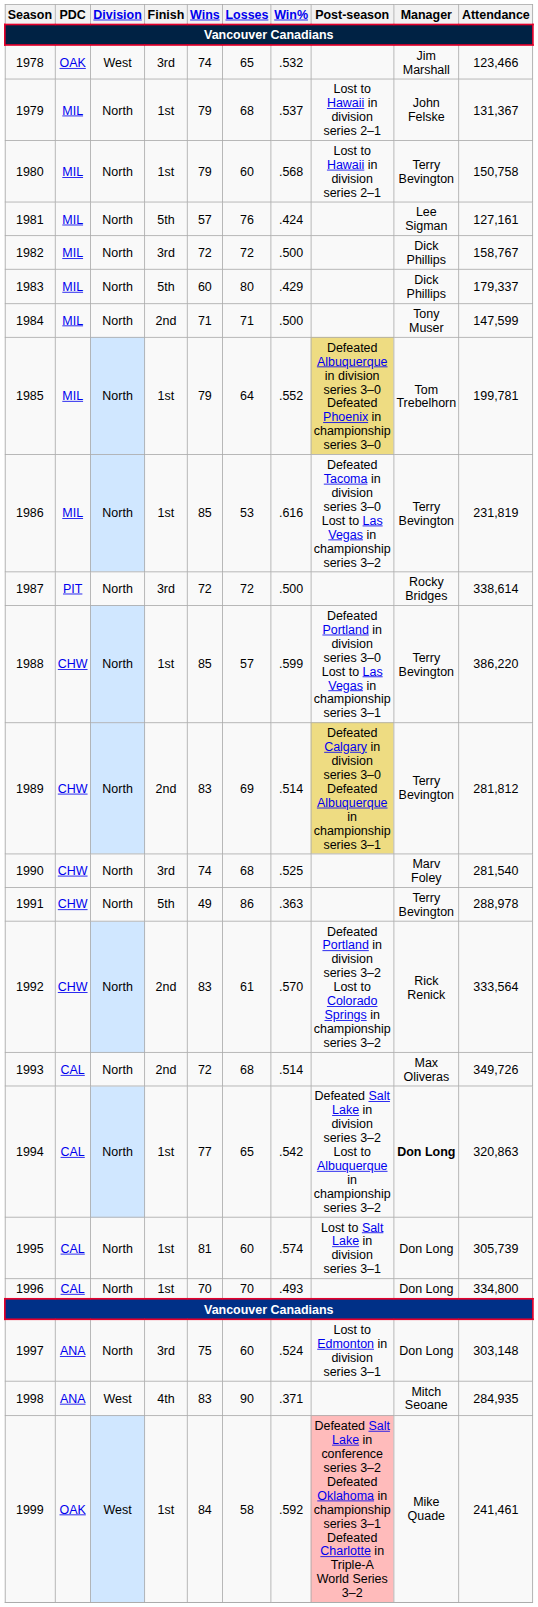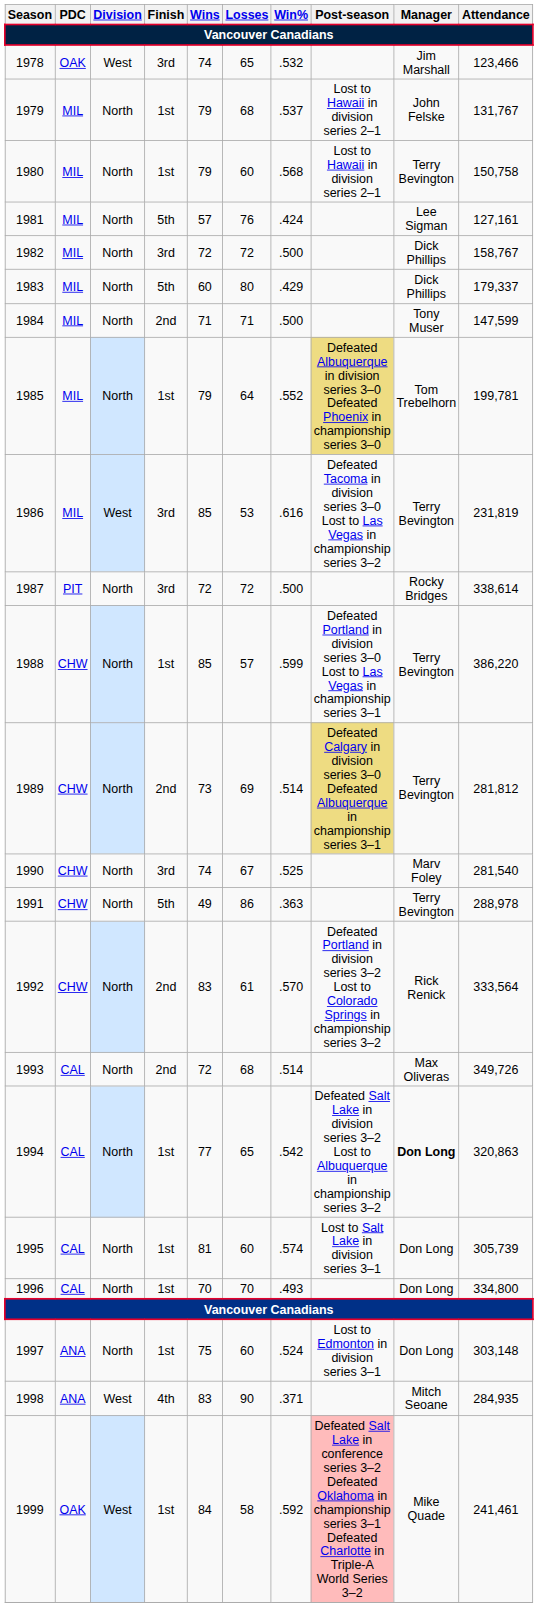 <table class="wikitable" style="text-align:center; font-size:95%">
 <tr>
 <th scope="col">Season</th>
 <th scope="col">PDC</th>
 <th scope="col"><a href='#'>Division</a></th>
 <th scope="col">Finish</th>
 <th scope="col"><a href='#'>Wins</a></th>
 <th scope="col"><a href='#'>Losses</a></th>
 <th scope="col"><a href='#'>Win%</a></th>
 <th scope="col">Post-season</th>
 <th scope="col">Manager</th>
 <th scope="col">Attendance</th>
 </tr>
 <tr>
 <td align="center" colspan="11" style="background: #002244; color: white; border:2px solid #E4002B"><strong>Vancouver Canadians</strong></td>
 </tr>
 <tr>
 <td>1978</td>
 <td><a href='#'>OAK</a></td>
 <td>West</td>
 <td>3rd</td>
 <td>74</td>
 <td>65</td>
 <td>.532</td>
 <td></td>
 <td>Jim Marshall</td>
 <td>123,466</td>
 </tr>
 <tr>
 <td>1979</td>
 <td><a href='#'>MIL</a></td>
 <td>North</td>
 <td>1st</td>
 <td>79</td>
 <td>68</td>
 <td>.537</td>
 <td>Lost to <a href='#'>Hawaii</a> in division series 2–1</td>
 <td>John Felske</td>
-<td>131,367</td>
+<td>131,767</td>
 </tr>
 <tr>
 <td>1980</td>
 <td><a href='#'>MIL</a></td>
 <td>North</td>
 <td>1st</td>
 <td>79</td>
 <td>60</td>
 <td>.568</td>
 <td>Lost to <a href='#'>Hawaii</a> in division series 2–1</td>
 <td>Terry Bevington</td>
 <td>150,758</td>
 </tr>
 <tr>
 <td>1981</td>
 <td><a href='#'>MIL</a></td>
 <td>North</td>
 <td>5th</td>
 <td>57</td>
 <td>76</td>
 <td>.424</td>
 <td></td>
 <td>Lee Sigman</td>
 <td>127,161</td>
 </tr>
 <tr>
 <td>1982</td>
 <td><a href='#'>MIL</a></td>
 <td>North</td>
 <td>3rd</td>
 <td>72</td>
 <td>72</td>
 <td>.500</td>
 <td></td>
 <td>Dick Phillips</td>
 <td>158,767</td>
 </tr>
 <tr>
 <td>1983</td>
 <td><a href='#'>MIL</a></td>
 <td>North</td>
 <td>5th</td>
 <td>60</td>
 <td>80</td>
 <td>.429</td>
 <td></td>
 <td>Dick Phillips</td>
 <td>179,337</td>
 </tr>
 <tr>
 <td>1984</td>
 <td><a href='#'>MIL</a></td>
 <td>North</td>
 <td>2nd</td>
 <td>71</td>
 <td>71</td>
 <td>.500</td>
 <td></td>
 <td>Tony Muser</td>
 <td>147,599</td>
 </tr>
 <tr>
 <td>1985</td>
 <td><a href='#'>MIL</a></td>
 <td bgcolor="#D0E7FF">North</td>
 <td>1st</td>
 <td>79</td>
 <td>64</td>
 <td>.552</td>
 <td bgcolor="#EEDC82">Defeated <a href='#'>Albuquerque</a> in division series 3–0<br>Defeated <a href='#'>Phoenix</a> in championship series 3–0</td>
 <td>Tom Trebelhorn</td>
 <td>199,781</td>
 </tr>
 <tr>
 <td>1986</td>
 <td><a href='#'>MIL</a></td>
-<td bgcolor="#D0E7FF">North</td>
-<td>1st</td>
+<td bgcolor="#D0E7FF">West</td>
+<td>3rd</td>
 <td>85</td>
 <td>53</td>
 <td>.616</td>
 <td>Defeated <a href='#'>Tacoma</a> in division series 3–0<br>Lost to <a href='#'>Las Vegas</a> in championship series 3–2</td>
 <td>Terry Bevington</td>
 <td>231,819</td>
 </tr>
 <tr>
 <td>1987</td>
 <td><a href='#'>PIT</a></td>
 <td>North</td>
 <td>3rd</td>
 <td>72</td>
 <td>72</td>
 <td>.500</td>
 <td></td>
 <td>Rocky Bridges</td>
 <td>338,614</td>
 </tr>
 <tr>
 <td>1988</td>
 <td><a href='#'>CHW</a></td>
 <td bgcolor="#D0E7FF">North</td>
 <td>1st</td>
 <td>85</td>
 <td>57</td>
 <td>.599</td>
 <td>Defeated <a href='#'>Portland</a> in division series 3–0<br>Lost to <a href='#'>Las Vegas</a> in championship series 3–1</td>
 <td>Terry Bevington</td>
 <td>386,220</td>
 </tr>
 <tr>
 <td>1989</td>
 <td><a href='#'>CHW</a></td>
 <td bgcolor="#D0E7FF">North</td>
 <td>2nd</td>
-<td>83</td>
+<td>73</td>
 <td>69</td>
 <td>.514</td>
 <td bgcolor="#EEDC82">Defeated <a href='#'>Calgary</a> in division series 3–0<br>Defeated <a href='#'>Albuquerque</a> in championship series 3–1</td>
 <td>Terry Bevington</td>
 <td>281,812</td>
 </tr>
 <tr>
 <td>1990</td>
 <td><a href='#'>CHW</a></td>
 <td>North</td>
 <td>3rd</td>
 <td>74</td>
-<td>68</td>
+<td>67</td>
 <td>.525</td>
 <td></td>
 <td>Marv Foley</td>
 <td>281,540</td>
 </tr>
 <tr>
 <td>1991</td>
 <td><a href='#'>CHW</a></td>
 <td>North</td>
 <td>5th</td>
 <td>49</td>
 <td>86</td>
 <td>.363</td>
 <td></td>
 <td>Terry Bevington</td>
 <td>288,978</td>
 </tr>
 <tr>
 <td>1992</td>
 <td><a href='#'>CHW</a></td>
 <td bgcolor="#D0E7FF">North</td>
 <td>2nd</td>
 <td>83</td>
 <td>61</td>
 <td>.570</td>
 <td>Defeated <a href='#'>Portland</a> in division series 3–2<br>Lost to <a href='#'>Colorado Springs</a> in championship series 3–2</td>
 <td>Rick Renick</td>
 <td>333,564</td>
 </tr>
 <tr>
 <td>1993</td>
 <td><a href='#'>CAL</a></td>
 <td>North</td>
 <td>2nd</td>
 <td>72</td>
 <td>68</td>
 <td>.514</td>
 <td></td>
 <td>Max Oliveras</td>
 <td>349,726</td>
 </tr>
 <tr>
 <td>1994</td>
 <td><a href='#'>CAL</a></td>
 <td bgcolor="#D0E7FF">North</td>
 <td>1st</td>
 <td>77</td>
 <td>65</td>
 <td>.542</td>
 <td>Defeated <a href='#'>Salt Lake</a> in division series 3–2<br>Lost to <a href='#'>Albuquerque</a> in championship series 3–2</td>
 <td><strong>Don Long</strong></td>
 <td>320,863</td>
 </tr>
 <tr>
 <td>1995</td>
 <td><a href='#'>CAL</a></td>
 <td>North</td>
 <td>1st</td>
 <td>81</td>
 <td>60</td>
 <td>.574</td>
 <td>Lost to <a href='#'>Salt Lake</a> in division series 3–1</td>
 <td>Don Long</td>
 <td>305,739</td>
 </tr>
 <tr>
 <td>1996</td>
 <td><a href='#'>CAL</a></td>
 <td>North</td>
 <td>1st</td>
 <td>70</td>
 <td>70</td>
 <td>.493</td>
 <td></td>
 <td>Don Long</td>
 <td>334,800</td>
 </tr>
 <tr>
 <td align="center" colspan="11" style="background: #003087; color: white; border:2px solid #E4002B"><strong>Vancouver Canadians</strong></td>
 </tr>
 <tr>
 <td>1997</td>
 <td><a href='#'>ANA</a></td>
 <td>North</td>
-<td>3rd</td>
+<td>1st</td>
 <td>75</td>
 <td>60</td>
 <td>.524</td>
 <td>Lost to <a href='#'>Edmonton</a> in division series 3–1</td>
 <td>Don Long</td>
 <td>303,148</td>
 </tr>
 <tr>
 <td>1998</td>
 <td><a href='#'>ANA</a></td>
 <td>West</td>
 <td>4th</td>
 <td>83</td>
 <td>90</td>
 <td>.371</td>
 <td></td>
 <td>Mitch Seoane</td>
 <td>284,935</td>
 </tr>
 <tr>
 <td>1999</td>
 <td><a href='#'>OAK</a></td>
 <td bgcolor="#D0E7FF">West</td>
 <td>1st</td>
 <td>84</td>
 <td>58</td>
 <td>.592</td>
 <td bgcolor="#FFBBBB">Defeated <a href='#'>Salt Lake</a> in conference series 3–2<br>Defeated <a href='#'>Oklahoma</a> in championship series 3–1<br>Defeated <a href='#'>Charlotte</a> in Triple-A World Series 3–2</td>
 <td>Mike Quade</td>
 <td>241,461</td>
 </tr>
 <tr>
 </tr>
 </table>
